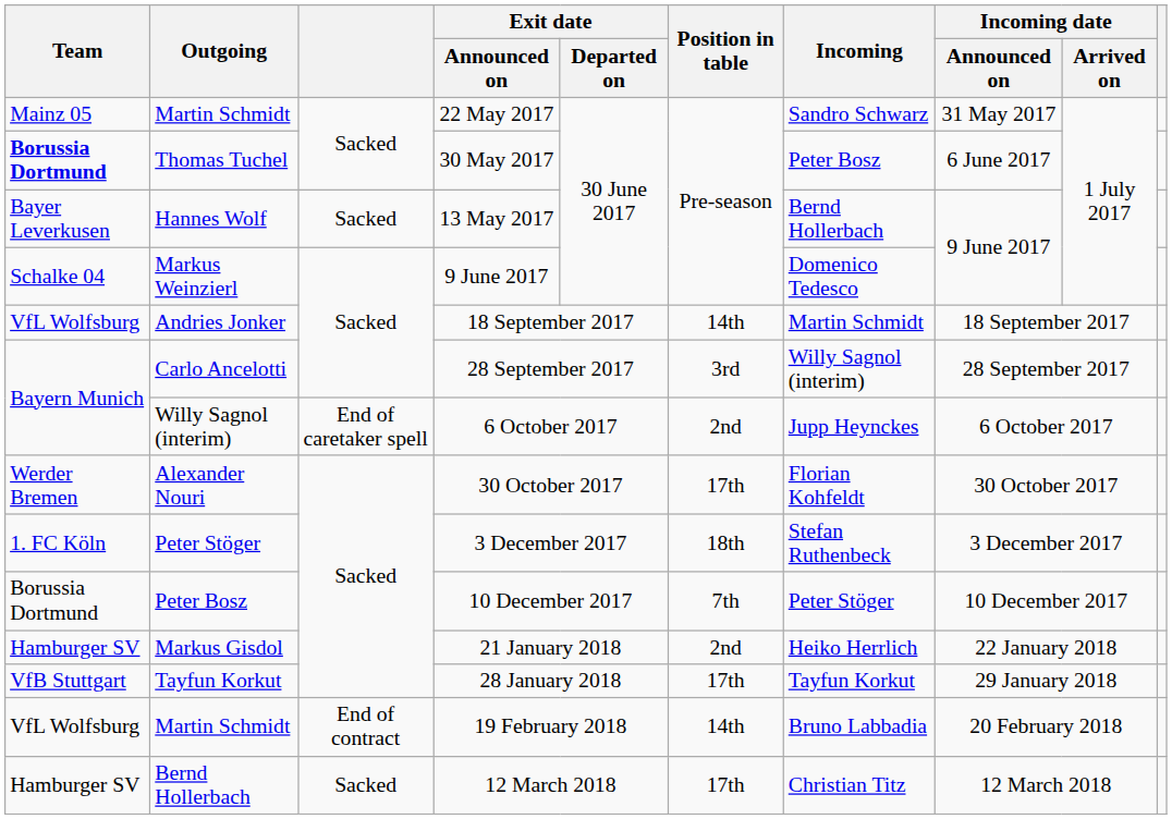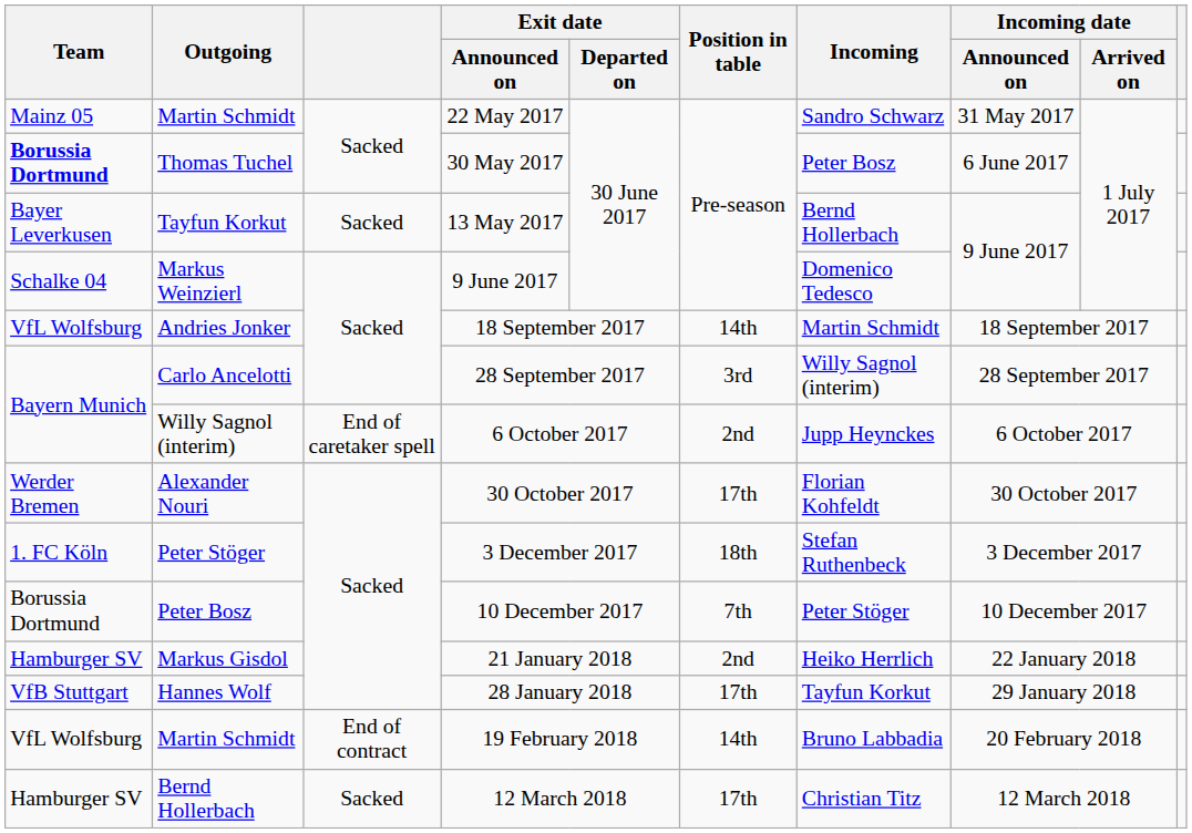 <table class="wikitable" style="text-align:center">
 <tr>
 <th rowspan="2">Team</th>
 <th rowspan="2">Outgoing</th>
 <th rowspan="2"></th>
 <th colspan="2">Exit date</th>
 <th rowspan="2">Position in table</th>
 <th rowspan="2">Incoming</th>
 <th colspan="2">Incoming date</th>
 <th rowspan="2"></th>
 </tr>
 <tr>
 <th>Announced on</th>
 <th>Departed on</th>
 <th>Announced on</th>
 <th>Arrived on</th>
 </tr>
 <tr>
 <td align="left"><a href='#'>Mainz 05</a></td>
 <td align="left"> <a href='#'>Martin Schmidt</a></td>
 <td rowspan=2>Sacked</td>
 <td>22 May 2017</td>
 <td rowspan="4">30 June 2017</td>
 <td rowspan="4">Pre-season</td>
 <td align="left"> <a href='#'>Sandro Schwarz</a></td>
 <td>31 May 2017</td>
 <td rowspan="4">1 July 2017</td>
 <td></td>
 </tr>
 <tr>
 <td align="left"><strong><a href='#'>Borussia Dortmund</a></strong></td>
 <td align="left"> <a href='#'>Thomas Tuchel</a></td>
 <td>30 May 2017</td>
 <td align="left"> <a href='#'>Peter Bosz</a></td>
 <td>6 June 2017</td>
 <td></td>
 </tr>
 <tr>
 <td align="left"><a href='#'>Bayer Leverkusen</a></td>
-<td align="left"> <a href='#'>Hannes Wolf</a></td>
+<td align="left"> <a href='#'>Tayfun Korkut</a></td>
 <td>Sacked</td>
 <td>13 May 2017</td>
 <td align="left"> <a href='#'>Bernd Hollerbach</a></td>
 <td rowspan=2>9 June 2017</td>
 <td></td>
 </tr>
 <tr>
 <td align="left"><a href='#'>Schalke 04</a></td>
 <td align="left"> <a href='#'>Markus Weinzierl</a></td>
 <td rowspan="3">Sacked</td>
 <td>9 June 2017</td>
 <td align="left"> <a href='#'>Domenico Tedesco</a></td>
 <td></td>
 </tr>
 <tr>
 <td align="left"><a href='#'>VfL Wolfsburg</a></td>
 <td align="left"> <a href='#'>Andries Jonker</a></td>
 <td colspan="2">18 September 2017</td>
 <td>14th</td>
 <td align="left"> <a href='#'>Martin Schmidt</a></td>
 <td colspan="2">18 September 2017</td>
 <td></td>
 </tr>
 <tr>
 <td align="left" rowspan="2"><a href='#'>Bayern Munich</a></td>
 <td align="left"> <a href='#'>Carlo Ancelotti</a></td>
 <td colspan="2">28 September 2017</td>
 <td>3rd</td>
 <td align="left"> <a href='#'>Willy Sagnol</a> (interim)</td>
 <td colspan="2">28 September 2017</td>
 <td></td>
 </tr>
 <tr>
 <td align="left"> Willy Sagnol (interim)</td>
 <td>End of caretaker spell</td>
 <td colspan="2">6 October 2017</td>
 <td>2nd</td>
 <td align="left"> <a href='#'>Jupp Heynckes</a></td>
 <td colspan="2">6 October 2017</td>
 <td></td>
 </tr>
 <tr>
 <td align="left"><a href='#'>Werder Bremen</a></td>
 <td align="left"> <a href='#'>Alexander Nouri</a></td>
 <td rowspan="5">Sacked</td>
 <td colspan="2">30 October 2017</td>
 <td>17th</td>
 <td align="left"> <a href='#'>Florian Kohfeldt</a></td>
 <td colspan="2">30 October 2017</td>
 <td></td>
 </tr>
 <tr>
 <td align="left"><a href='#'>1. FC Köln</a></td>
 <td align="left"> <a href='#'>Peter Stöger</a></td>
 <td colspan="2">3 December 2017</td>
 <td>18th</td>
 <td align="left"> <a href='#'>Stefan Ruthenbeck</a></td>
 <td colspan="2">3 December 2017</td>
 <td></td>
 </tr>
 <tr>
 <td align="left">Borussia Dortmund</td>
 <td align="left"> <a href='#'>Peter Bosz</a></td>
 <td colspan="2">10 December 2017</td>
 <td>7th</td>
 <td align="left"> <a href='#'>Peter Stöger</a></td>
 <td colspan="2">10 December 2017</td>
 <td></td>
 </tr>
 <tr>
 <td align="left"><a href='#'>Hamburger SV</a></td>
 <td align="left"> <a href='#'>Markus Gisdol</a></td>
 <td colspan="2">21 January 2018</td>
 <td>2nd</td>
 <td align="left"> <a href='#'>Heiko Herrlich</a></td>
 <td colspan="2">22 January 2018</td>
 <td></td>
 </tr>
 <tr>
 <td align="left"><a href='#'>VfB Stuttgart</a></td>
-<td align="left"> <a href='#'>Tayfun Korkut</a></td>
+<td align="left"> <a href='#'>Hannes Wolf</a></td>
 <td colspan="2">28 January 2018</td>
 <td>17th</td>
 <td align="left"> <a href='#'>Tayfun Korkut</a></td>
 <td colspan="2">29 January 2018</td>
 <td></td>
 </tr>
 <tr>
 <td align="left">VfL Wolfsburg</td>
 <td align="left"> <a href='#'>Martin Schmidt</a></td>
 <td>End of contract</td>
 <td colspan="2">19 February 2018</td>
 <td>14th</td>
 <td align="left"> <a href='#'>Bruno Labbadia</a></td>
 <td colspan="2">20 February 2018</td>
 <td></td>
 </tr>
 <tr>
 <td align="left">Hamburger SV</td>
 <td align="left"> <a href='#'>Bernd Hollerbach</a></td>
 <td>Sacked</td>
 <td colspan="2">12 March 2018</td>
 <td>17th</td>
 <td align="left"> <a href='#'>Christian Titz</a></td>
 <td colspan="2">12 March 2018</td>
 <td></td>
 </tr>
 </table>
